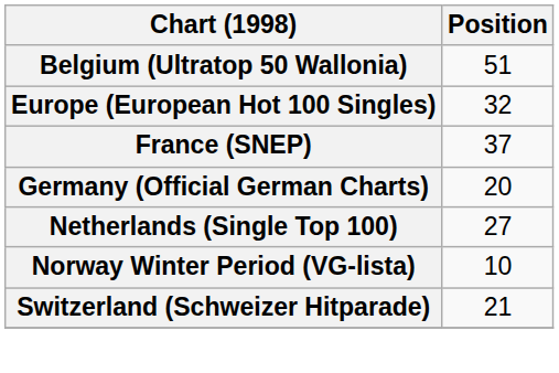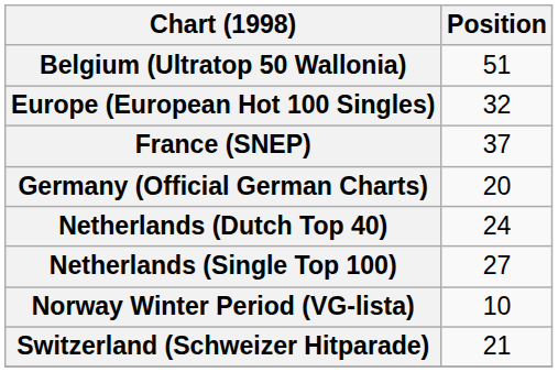 <table class="wikitable sortable plainrowheaders" style="text-align:center;">
 <tr>
 <th scope="col">Chart (1998)</th>
 <th scope="col">Position</th>
 </tr>
 <tr>
 <th scope="row">Belgium (Ultratop 50 Wallonia)</th>
 <td>51</td>
 </tr>
 <tr>
 <th scope="row">Europe (European Hot 100 Singles)</th>
 <td>32</td>
 </tr>
 <tr>
 <th scope="row">France (SNEP)</th>
 <td>37</td>
 </tr>
 <tr>
 <th scope="row">Germany (Official German Charts)</th>
 <td>20</td>
 </tr>
 <tr>
+<th scope="row">Netherlands (Dutch Top 40)</th>
+<td>24</td>
+</tr>
+<tr>
 <th scope="row">Netherlands (Single Top 100)</th>
 <td>27</td>
 </tr>
 <tr>
 <th scope="row">Norway Winter Period (VG-lista)</th>
 <td>10</td>
 </tr>
 <tr>
 <th scope="row">Switzerland (Schweizer Hitparade)</th>
 <td>21</td>
 </tr>
 <tr>
 </tr>
 </table>
